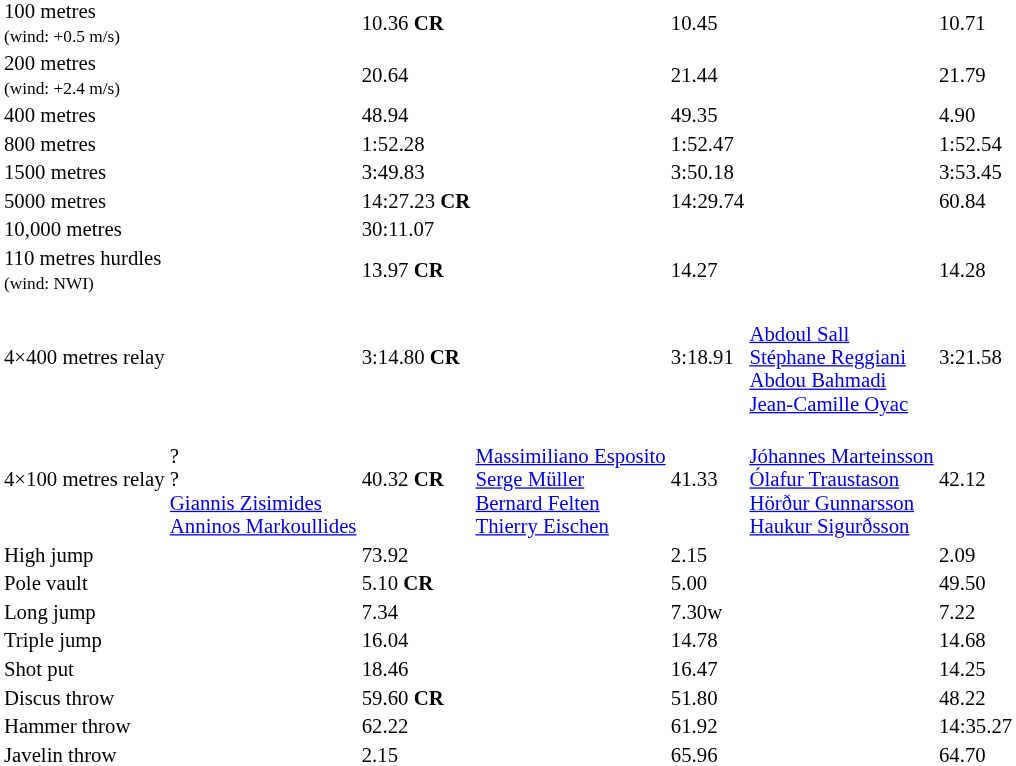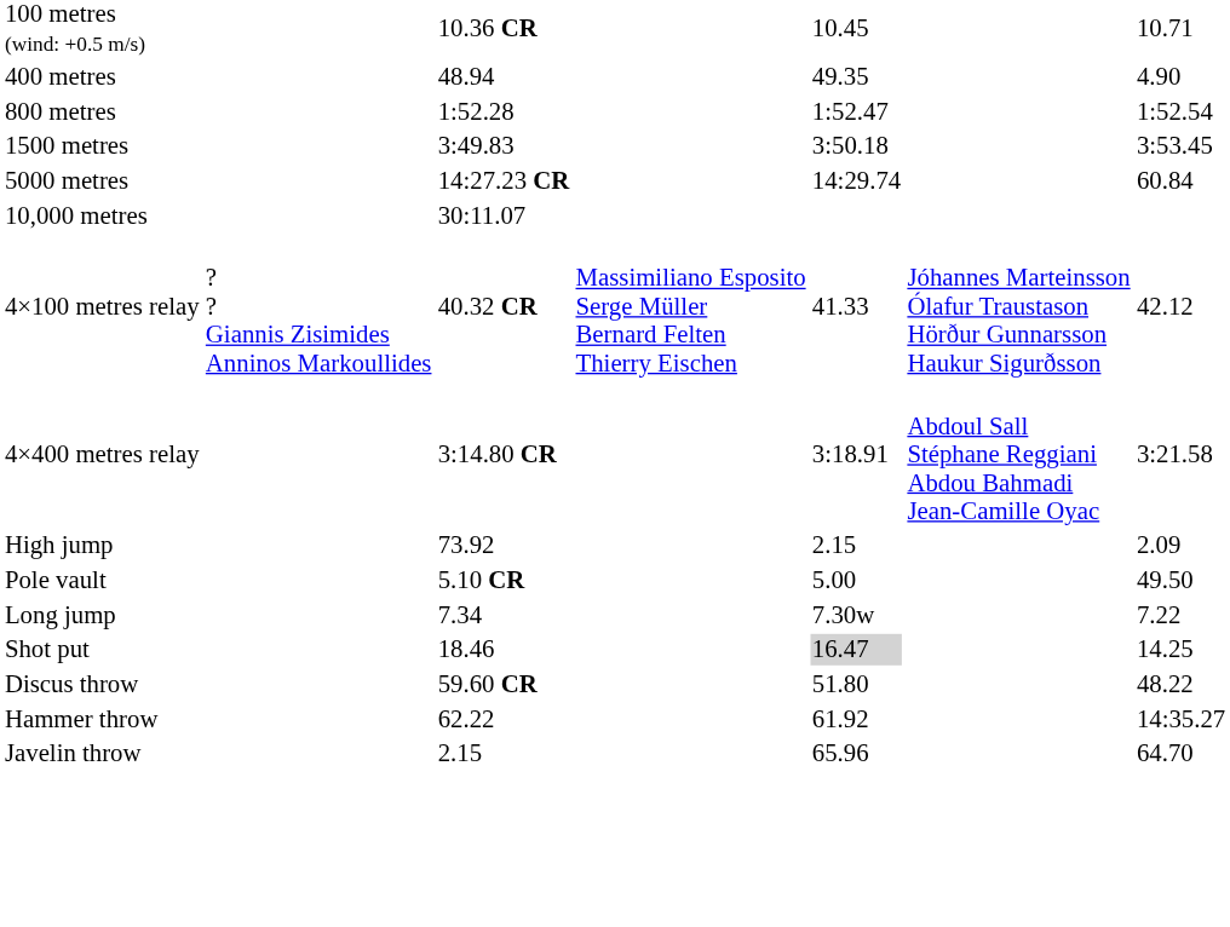 <table>
 <tr>
 <td>100 metres<br><small>(wind: +0.5 m/s)</small></td>
 <td></td>
 <td>10.36 <strong>CR</strong></td>
 <td></td>
 <td>10.45</td>
 <td></td>
 <td>10.71</td>
-</tr>
-<tr>
-<td>200 metres<br><small>(wind: +2.4 m/s)</small></td>
-<td></td>
-<td>20.64</td>
-<td></td>
-<td>21.44</td>
-<td></td>
-<td>21.79</td>
 </tr>
 <tr>
 <td>400 metres</td>
 <td></td>
 <td>48.94</td>
 <td></td>
 <td>49.35</td>
 <td></td>
 <td>4.90</td>
 </tr>
 <tr>
 <td>800 metres</td>
 <td></td>
 <td>1:52.28</td>
 <td></td>
 <td>1:52.47</td>
 <td></td>
 <td>1:52.54</td>
 </tr>
 <tr>
 <td>1500 metres</td>
 <td></td>
 <td>3:49.83</td>
 <td></td>
 <td>3:50.18</td>
 <td></td>
 <td>3:53.45</td>
 </tr>
 <tr>
 <td>5000 metres</td>
 <td></td>
 <td>14:27.23 <strong>CR</strong></td>
 <td></td>
 <td>14:29.74</td>
 <td></td>
 <td>60.84</td>
 </tr>
 <tr>
 <td>10,000 metres</td>
 <td></td>
 <td>30:11.07</td>
 <td></td>
 <td></td>
 <td></td>
 <td></td>
 </tr>
 <tr>
-<td>110 metres hurdles<br><small>(wind: NWI)</small></td>
-<td></td>
-<td>13.97 <strong>CR</strong></td>
-<td></td>
-<td>14.27</td>
-<td></td>
-<td>14.28</td>
+<td>4×100 metres relay</td>
+<td><br>?<br>?<br><a href='#'>Giannis Zisimides</a><br><a href='#'>Anninos Markoullides</a></td>
+<td>40.32 <strong>CR</strong></td>
+<td><br><a href='#'>Massimiliano Esposito</a><br><a href='#'>Serge Müller</a><br><a href='#'>Bernard Felten</a><br><a href='#'>Thierry Eischen</a></td>
+<td>41.33</td>
+<td><br><a href='#'>Jóhannes Marteinsson</a><br><a href='#'>Ólafur Traustason</a><br><a href='#'>Hörður Gunnarsson</a><br><a href='#'>Haukur Sigurðsson</a></td>
+<td>42.12</td>
 </tr>
 <tr>
 <td>4×400 metres relay</td>
 <td></td>
 <td>3:14.80 <strong>CR</strong></td>
 <td></td>
 <td>3:18.91</td>
 <td><br><a href='#'>Abdoul Sall</a><br><a href='#'>Stéphane Reggiani</a><br><a href='#'>Abdou Bahmadi</a><br><a href='#'>Jean-Camille Oyac</a></td>
 <td>3:21.58</td>
-</tr>
-<tr>
-<td>4×100 metres relay</td>
-<td><br>?<br>?<br><a href='#'>Giannis Zisimides</a><br><a href='#'>Anninos Markoullides</a></td>
-<td>40.32 <strong>CR</strong></td>
-<td><br><a href='#'>Massimiliano Esposito</a><br><a href='#'>Serge Müller</a><br><a href='#'>Bernard Felten</a><br><a href='#'>Thierry Eischen</a></td>
-<td>41.33</td>
-<td><br><a href='#'>Jóhannes Marteinsson</a><br><a href='#'>Ólafur Traustason</a><br><a href='#'>Hörður Gunnarsson</a><br><a href='#'>Haukur Sigurðsson</a></td>
-<td>42.12</td>
 </tr>
 <tr>
 <td>High jump</td>
 <td></td>
 <td>73.92</td>
 <td></td>
 <td>2.15</td>
 <td></td>
 <td>2.09</td>
 </tr>
 <tr>
 <td>Pole vault</td>
 <td></td>
 <td>5.10 <strong>CR</strong></td>
 <td></td>
 <td>5.00</td>
 <td></td>
 <td>49.50</td>
 </tr>
 <tr>
 <td>Long jump</td>
 <td></td>
 <td>7.34</td>
 <td></td>
 <td>7.30w</td>
 <td></td>
 <td>7.22</td>
 </tr>
 <tr>
-<td>Triple jump</td>
-<td></td>
-<td>16.04</td>
-<td></td>
-<td>14.78</td>
-<td></td>
-<td>14.68</td>
-</tr>
-<tr>
 <td>Shot put</td>
 <td></td>
 <td>18.46</td>
 <td></td>
-<td>16.47</td>
+<td style="background: lightgrey;">16.47</td>
 <td></td>
 <td>14.25</td>
 </tr>
 <tr>
 <td>Discus throw</td>
 <td></td>
 <td>59.60 <strong>CR</strong></td>
 <td></td>
 <td>51.80</td>
 <td></td>
 <td>48.22</td>
 </tr>
 <tr>
 <td>Hammer throw</td>
 <td></td>
 <td>62.22</td>
 <td></td>
 <td>61.92</td>
 <td></td>
 <td>14:35.27</td>
 </tr>
 <tr>
 <td>Javelin throw</td>
 <td></td>
 <td>2.15</td>
 <td></td>
 <td>65.96</td>
 <td></td>
 <td>64.70</td>
 </tr>
 </table>
